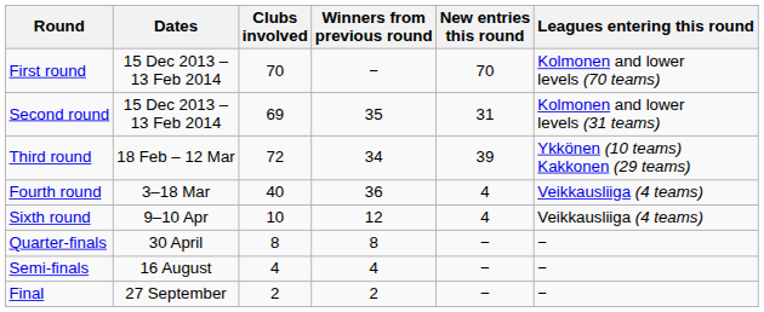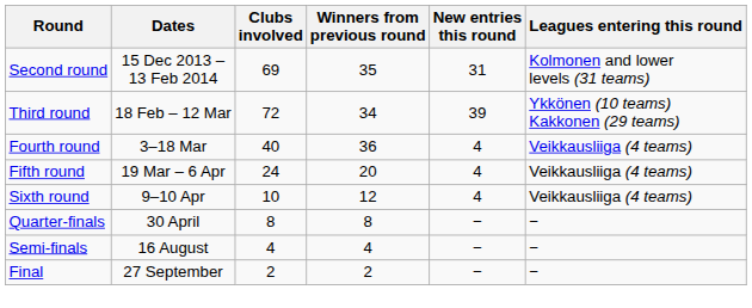 <table class="wikitable">
 <tr>
 <th>Round</th>
 <th>Dates</th>
 <th>Clubs<br>involved</th>
 <th>Winners from<br>previous round</th>
 <th>New entries<br>this round</th>
 <th>Leagues entering this round</th>
-</tr>
-<tr>
-<td><a href='#'>First round</a></td>
-<td style="text-align:center;">15 Dec 2013 – <br>13 Feb 2014</td>
-<td style="text-align:center;">70</td>
-<td style="text-align:center;">−</td>
-<td style="text-align:center;">70</td>
-<td><a href='#'>Kolmonen</a> and lower <br>levels <em>(70 teams)</em></td>
 </tr>
 <tr>
 <td><a href='#'>Second round</a></td>
 <td style="text-align:center;">15 Dec 2013 – <br>13 Feb 2014</td>
 <td style="text-align:center;">69</td>
 <td style="text-align:center;">35</td>
 <td style="text-align:center;">31</td>
 <td><a href='#'>Kolmonen</a> and lower <br>levels <em>(31 teams)</em></td>
 </tr>
 <tr>
 <td><a href='#'>Third round</a></td>
 <td style="text-align:center;">18 Feb – 12 Mar</td>
 <td style="text-align:center;">72</td>
 <td style="text-align:center;">34</td>
 <td style="text-align:center;">39</td>
 <td><a href='#'>Ykkönen</a> <em>(10 teams)</em><br><a href='#'>Kakkonen</a> <em>(29 teams)</em></td>
 </tr>
 <tr>
 <td><a href='#'>Fourth round</a></td>
 <td style="text-align:center;">3–18 Mar</td>
 <td style="text-align:center;">40</td>
 <td style="text-align:center;">36</td>
 <td style="text-align:center;">4</td>
 <td><a href='#'>Veikkausliiga</a> <em>(4 teams)</em></td>
+</tr>
+<tr>
+<td><a href='#'>Fifth round</a></td>
+<td style="text-align:center;">19 Mar – 6 Apr</td>
+<td style="text-align:center;">24</td>
+<td style="text-align:center;">20</td>
+<td style="text-align:center;">4</td>
+<td>Veikkausliiga <em>(4 teams)</em></td>
 </tr>
 <tr>
 <td><a href='#'>Sixth round</a></td>
 <td style="text-align:center;">9–10 Apr</td>
 <td style="text-align:center;">10</td>
 <td style="text-align:center;">12</td>
 <td style="text-align:center;">4</td>
 <td>Veikkausliiga <em>(4 teams)</em></td>
 </tr>
 <tr>
 <td><a href='#'>Quarter-finals</a></td>
 <td style="text-align:center;">30 April</td>
 <td style="text-align:center;">8</td>
 <td style="text-align:center;">8</td>
 <td style="text-align:center;">−</td>
 <td>−</td>
 </tr>
 <tr>
 <td><a href='#'>Semi-finals</a></td>
 <td style="text-align:center;">16 August</td>
 <td style="text-align:center;">4</td>
 <td style="text-align:center;">4</td>
 <td style="text-align:center;">−</td>
 <td>−</td>
 </tr>
 <tr>
 <td><a href='#'>Final</a></td>
 <td style="text-align:center;">27 September</td>
 <td style="text-align:center;">2</td>
 <td style="text-align:center;">2</td>
 <td style="text-align:center;">−</td>
 <td>−</td>
 </tr>
 </table>
